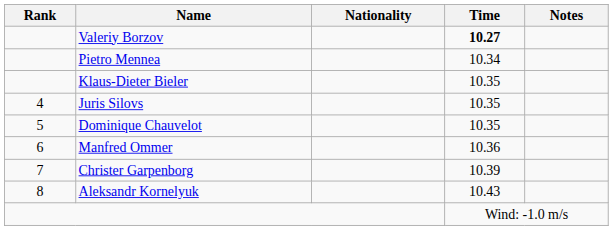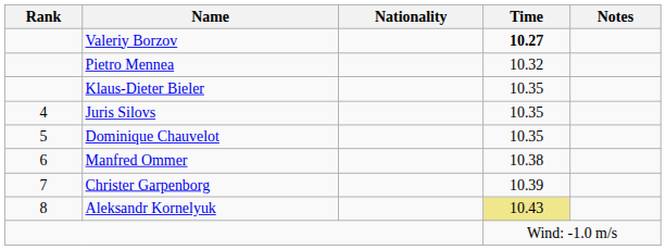 <table class="wikitable sortable" style="text-align:center;width: 55%">
 <tr>
 <th>Rank</th>
 <th>Name</th>
 <th>Nationality</th>
 <th>Time</th>
 <th>Notes</th>
 </tr>
 <tr>
 <td></td>
 <td align=left><a href='#'>Valeriy Borzov</a></td>
 <td align=left></td>
 <td><strong>10.27</strong></td>
 <td></td>
 </tr>
 <tr>
 <td></td>
 <td align=left><a href='#'>Pietro Mennea</a></td>
 <td align=left></td>
-<td>10.34</td>
+<td>10.32</td>
 <td></td>
 </tr>
 <tr>
 <td></td>
 <td align=left><a href='#'>Klaus-Dieter Bieler</a></td>
 <td align=left></td>
 <td>10.35</td>
 <td></td>
 </tr>
 <tr>
 <td>4</td>
 <td align=left><a href='#'>Juris Silovs</a></td>
 <td align=left></td>
 <td>10.35</td>
 <td></td>
 </tr>
 <tr>
 <td>5</td>
 <td align=left><a href='#'>Dominique Chauvelot</a></td>
 <td align=left></td>
 <td>10.35</td>
 <td></td>
 </tr>
 <tr>
 <td>6</td>
 <td align=left><a href='#'>Manfred Ommer</a></td>
 <td align=left></td>
-<td>10.36</td>
+<td>10.38</td>
 <td></td>
 </tr>
 <tr>
 <td>7</td>
 <td align=left><a href='#'>Christer Garpenborg</a></td>
 <td align=left></td>
 <td>10.39</td>
 <td></td>
 </tr>
 <tr>
 <td>8</td>
 <td align=left><a href='#'>Aleksandr Kornelyuk</a></td>
 <td align=left></td>
-<td>10.43</td>
+<td style="background: khaki;">10.43</td>
 <td></td>
 </tr>
 <tr>
 <td colspan="3"></td>
 <td colspan="2">Wind: -1.0 m/s</td>
 </tr>
 </table>
